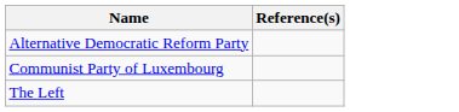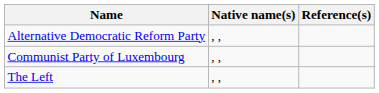 <table class="wikitable">
 <tr>
 <th>Name</th>
+<th>Native name(s)</th>
 <th>Reference(s)</th>
 </tr>
 <tr>
 <td><a href='#'>Alternative Democratic Reform Party</a></td>
+<td>, , </td>
 <td></td>
 </tr>
 <tr>
 <td><a href='#'>Communist Party of Luxembourg</a></td>
+<td>, , </td>
 <td></td>
 </tr>
 <tr>
 <td><a href='#'>The Left</a></td>
+<td>, , </td>
 <td></td>
 </tr>
 </table>
